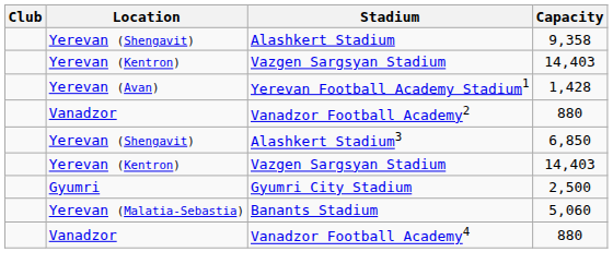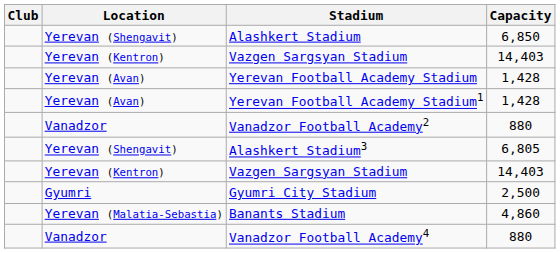 <table class="wikitable sortable">
 <tr>
 <th>Club</th>
 <th>Location</th>
 <th>Stadium</th>
 <th>Capacity</th>
 </tr>
 <tr>
 <td></td>
 <td><a href='#'>Yerevan</a> <small>(<a href='#'>Shengavit</a>)</small></td>
 <td><a href='#'>Alashkert Stadium</a></td>
-<td style="text-align:center;">9,358</td>
+<td style="text-align:center;">6,850</td>
 </tr>
 <tr>
 <td></td>
 <td><a href='#'>Yerevan</a> <small>(<a href='#'>Kentron</a>)</small></td>
 <td><a href='#'>Vazgen Sargsyan Stadium</a></td>
 <td style="text-align:center;">14,403</td>
+</tr>
+<tr>
+<td></td>
+<td><a href='#'>Yerevan</a> <small>(<a href='#'>Avan</a>)</small></td>
+<td><a href='#'>Yerevan Football Academy Stadium</a></td>
+<td style="text-align:center;">1,428</td>
 </tr>
 <tr>
 <td></td>
 <td><a href='#'>Yerevan</a> <small>(<a href='#'>Avan</a>)</small></td>
 <td><a href='#'>Yerevan Football Academy Stadium</a><sup>1</sup></td>
 <td style="text-align:center;">1,428</td>
 </tr>
 <tr>
 <td></td>
 <td><a href='#'>Vanadzor</a></td>
 <td><a href='#'>Vanadzor Football Academy</a><sup>2</sup></td>
 <td style="text-align:center;">880</td>
 </tr>
 <tr>
 <td></td>
 <td><a href='#'>Yerevan</a> <small>(<a href='#'>Shengavit</a>)</small></td>
 <td><a href='#'>Alashkert Stadium</a><sup>3</sup></td>
-<td style="text-align:center;">6,850</td>
+<td style="text-align:center;">6,805</td>
 </tr>
 <tr>
 <td></td>
 <td><a href='#'>Yerevan</a> <small>(<a href='#'>Kentron</a>)</small></td>
 <td><a href='#'>Vazgen Sargsyan Stadium</a></td>
 <td style="text-align:center;">14,403</td>
 </tr>
 <tr>
 <td></td>
 <td><a href='#'>Gyumri</a></td>
 <td><a href='#'>Gyumri City Stadium</a></td>
 <td style="text-align:center;">2,500</td>
 </tr>
 <tr>
 <td></td>
 <td><a href='#'>Yerevan</a> <small>(<a href='#'>Malatia-Sebastia</a>)</small></td>
 <td><a href='#'>Banants Stadium</a></td>
-<td style="text-align:center;">5,060</td>
+<td style="text-align:center;">4,860</td>
 </tr>
 <tr>
 <td></td>
 <td><a href='#'>Vanadzor</a></td>
 <td><a href='#'>Vanadzor Football Academy</a><sup>4</sup></td>
 <td style="text-align:center;">880</td>
 </tr>
 </table>
